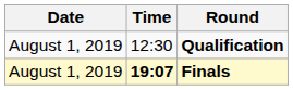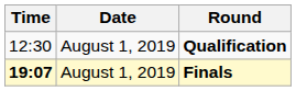 <table class="wikitable">
 <tr>
+<th>Time</th>
 <th>Date</th>
-<th>Time</th>
 <th>Round</th>
 </tr>
 <tr>
+<td>12:30</td>
 <td>August 1, 2019</td>
-<td>12:30</td>
 <td><strong>Qualification</strong></td>
 </tr>
 <tr style=background:lemonchiffon>
+<td><strong>19:07</strong></td>
 <td>August 1, 2019</td>
-<td><strong>19:07</strong></td>
 <td><strong>Finals</strong></td>
 </tr>
 </table>
